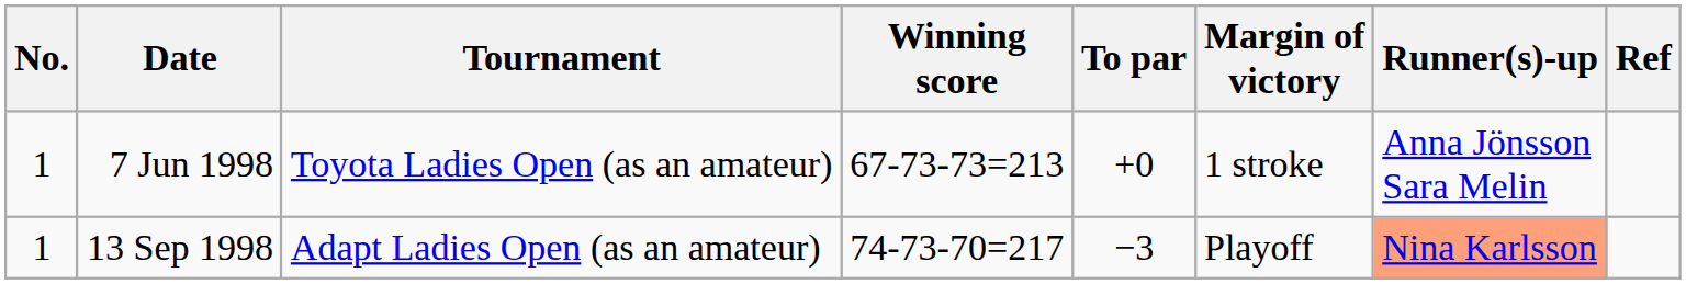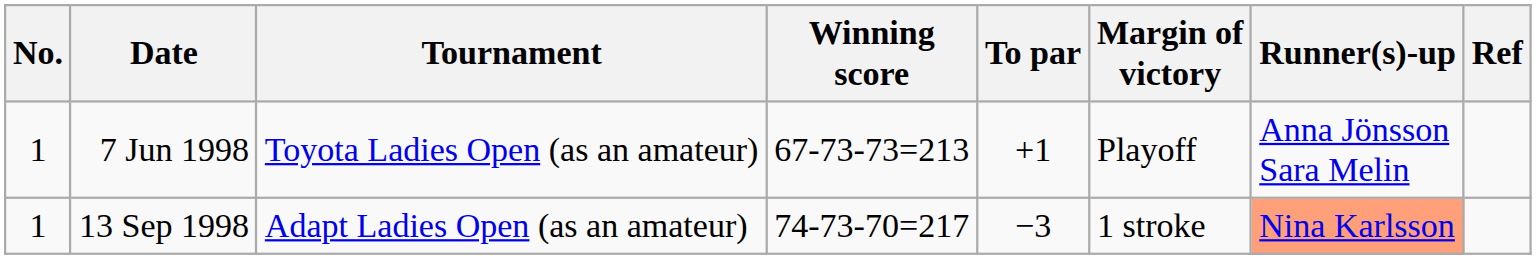 <table class="wikitable" style="font-size:95%;">
 <tr>
 <th>No.</th>
 <th>Date</th>
 <th>Tournament</th>
 <th>Winning<br>score</th>
 <th>To par</th>
 <th>Margin of<br>victory</th>
 <th>Runner(s)-up</th>
 <th>Ref</th>
 </tr>
 <tr>
 <td align=center>1</td>
 <td align=right>7 Jun 1998</td>
 <td><a href='#'>Toyota Ladies Open</a> (as an amateur)</td>
 <td align=right>67-73-73=213</td>
-<td align=center>+0</td>
-<td>1 stroke</td>
+<td align=center>+1</td>
+<td>Playoff</td>
 <td> <a href='#'>Anna Jönsson</a><br> <a href='#'>Sara Melin</a></td>
 <td></td>
 </tr>
 <tr>
 <td align=center>1</td>
 <td align=right>13 Sep 1998</td>
 <td><a href='#'>Adapt Ladies Open</a> (as an amateur)</td>
 <td align=right>74-73-70=217</td>
 <td align=center>−3</td>
-<td>Playoff</td>
+<td>1 stroke</td>
 <td style="background: lightsalmon;"> <a href='#'>Nina Karlsson</a></td>
 <td></td>
 </tr>
 </table>
